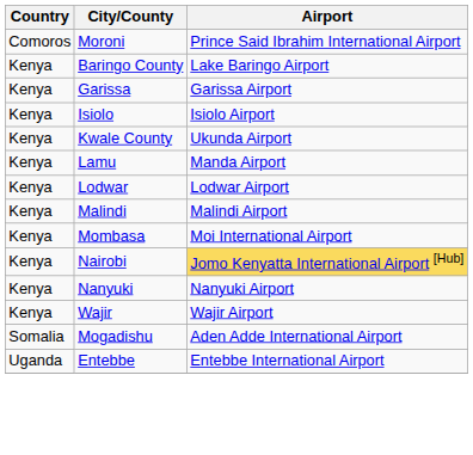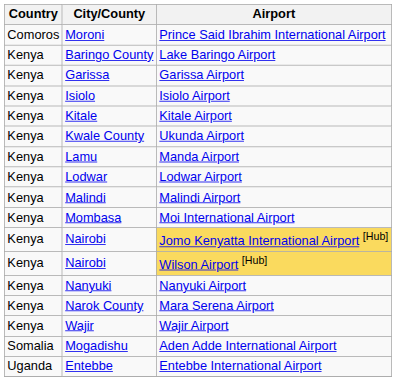 <table class="wikitable sortable toccolours">
 <tr>
 <th>Country</th>
 <th>City/County</th>
 <th>Airport</th>
 </tr>
 <tr>
 <td>Comoros</td>
 <td><a href='#'>Moroni</a></td>
 <td><a href='#'>Prince Said Ibrahim International Airport</a></td>
 </tr>
 <tr>
 <td>Kenya</td>
 <td><a href='#'>Baringo County</a></td>
 <td><a href='#'>Lake Baringo Airport</a></td>
 </tr>
 <tr>
 <td>Kenya</td>
 <td><a href='#'>Garissa</a></td>
 <td><a href='#'>Garissa Airport</a></td>
 </tr>
 <tr>
 <td>Kenya</td>
 <td><a href='#'>Isiolo</a></td>
 <td><a href='#'>Isiolo Airport</a></td>
+</tr>
+<tr>
+<td>Kenya</td>
+<td><a href='#'>Kitale</a></td>
+<td><a href='#'>Kitale Airport</a></td>
 </tr>
 <tr>
 <td>Kenya</td>
 <td><a href='#'>Kwale County</a></td>
 <td><a href='#'>Ukunda Airport</a></td>
 </tr>
 <tr>
 <td>Kenya</td>
 <td><a href='#'>Lamu</a></td>
 <td><a href='#'>Manda Airport</a></td>
 </tr>
 <tr>
 <td>Kenya</td>
 <td><a href='#'>Lodwar</a></td>
 <td><a href='#'>Lodwar Airport</a></td>
 </tr>
 <tr>
 <td>Kenya</td>
 <td><a href='#'>Malindi</a></td>
 <td><a href='#'>Malindi Airport</a></td>
 </tr>
 <tr>
 <td>Kenya</td>
 <td><a href='#'>Mombasa</a></td>
 <td><a href='#'>Moi International Airport</a></td>
 </tr>
 <tr>
 <td>Kenya</td>
 <td><a href='#'>Nairobi</a></td>
 <td style="background:#fada5e;"><a href='#'>Jomo Kenyatta International Airport</a> <sup>[Hub]</sup></td>
 </tr>
 <tr>
 <td>Kenya</td>
+<td><a href='#'>Nairobi</a></td>
+<td style="background:#fada5e;"><a href='#'>Wilson Airport</a> <sup>[Hub]</sup></td>
+</tr>
+<tr>
+<td>Kenya</td>
 <td><a href='#'>Nanyuki</a></td>
 <td><a href='#'>Nanyuki Airport</a></td>
+</tr>
+<tr>
+<td>Kenya</td>
+<td><a href='#'>Narok County</a></td>
+<td><a href='#'>Mara Serena Airport</a></td>
 </tr>
 <tr>
 <td>Kenya</td>
 <td><a href='#'>Wajir</a></td>
 <td><a href='#'>Wajir Airport</a></td>
 </tr>
 <tr>
 <td>Somalia</td>
 <td><a href='#'>Mogadishu</a></td>
 <td><a href='#'>Aden Adde International Airport</a></td>
 </tr>
 <tr>
 <td>Uganda</td>
 <td><a href='#'>Entebbe</a></td>
 <td><a href='#'>Entebbe International Airport</a></td>
 </tr>
 <tr>
 </tr>
 </table>
